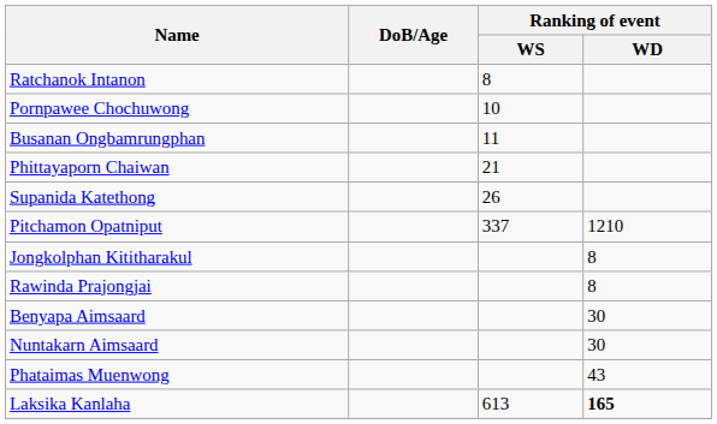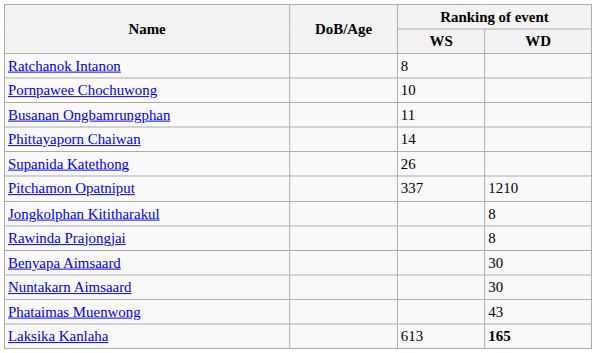 <table class="wikitable"  style="width:600px; font-size:95%;">
 <tr>
 <th align="left" rowspan="2">Name</th>
 <th align="left" rowspan="2">DoB/Age</th>
 <th align="center" colspan="2">Ranking of event</th>
 </tr>
 <tr>
 <th align="center">WS</th>
 <th align="center">WD</th>
 </tr>
 <tr>
 <td align="left"><a href='#'>Ratchanok Intanon</a></td>
 <td align="left"></td>
 <td>8</td>
 <td></td>
 </tr>
 <tr>
 <td align="left"><a href='#'>Pornpawee Chochuwong</a></td>
 <td align="left"></td>
 <td>10</td>
 <td></td>
 </tr>
 <tr>
 <td align="left"><a href='#'>Busanan Ongbamrungphan</a></td>
 <td align="left"></td>
 <td>11</td>
 <td></td>
 </tr>
 <tr>
 <td align="left"><a href='#'>Phittayaporn Chaiwan</a></td>
 <td align="left"></td>
-<td>21</td>
+<td>14</td>
 <td></td>
 </tr>
 <tr>
 <td align="left"><a href='#'>Supanida Katethong</a></td>
 <td align="left"></td>
 <td>26</td>
 <td></td>
 </tr>
 <tr>
 <td align="left"><a href='#'>Pitchamon Opatniput</a></td>
 <td align="left"></td>
 <td>337</td>
 <td>1210</td>
 </tr>
 <tr>
 <td align="left"><a href='#'>Jongkolphan Kititharakul</a></td>
 <td align="left"></td>
 <td></td>
 <td>8</td>
 </tr>
 <tr>
 <td align="left"><a href='#'>Rawinda Prajongjai</a></td>
 <td align="left"></td>
 <td></td>
 <td>8</td>
 </tr>
 <tr>
 <td align="left"><a href='#'>Benyapa Aimsaard</a></td>
 <td align="left"></td>
 <td></td>
 <td>30</td>
 </tr>
 <tr>
 <td align="left"><a href='#'>Nuntakarn Aimsaard</a></td>
 <td align="left"></td>
 <td></td>
 <td>30</td>
 </tr>
 <tr>
 <td align="left"><a href='#'>Phataimas Muenwong</a></td>
 <td align="left"></td>
 <td></td>
 <td>43</td>
 </tr>
 <tr>
 <td align="left"><a href='#'>Laksika Kanlaha</a></td>
 <td align="left"></td>
 <td>613</td>
 <td><strong>165</strong></td>
 </tr>
 <tr>
 </tr>
 </table>
